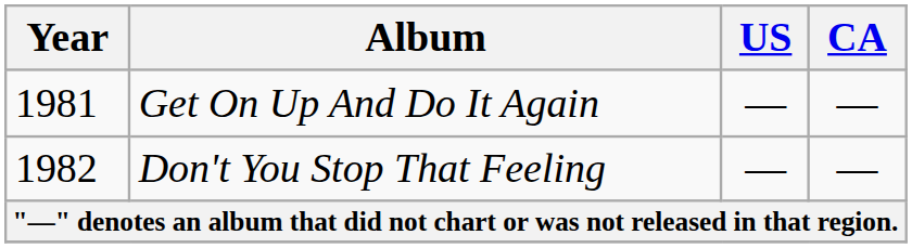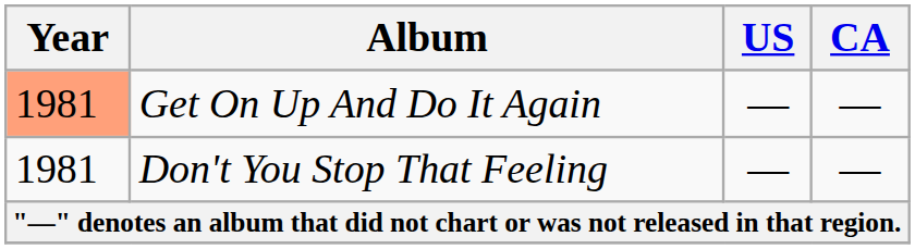 <table class="wikitable">
 <tr>
 <th>Year</th>
 <th>Album</th>
 <th><a href='#'>US</a></th>
 <th><a href='#'>CA</a></th>
 </tr>
 <tr>
-<td>1981</td>
+<td style="background: lightsalmon;">1981</td>
 <td><em>Get On Up And Do It Again</em></td>
 <td align="center">—</td>
 <td align="center">—</td>
 </tr>
 <tr>
-<td>1982</td>
+<td>1981</td>
 <td><em>Don't You Stop That Feeling</em></td>
 <td align="center">—</td>
 <td align="center">—</td>
 </tr>
 <tr>
 <th colspan="4" style="font-size: 8pt">"—" denotes an album that did not chart or was not released in that region.</th>
 </tr>
 <tr>
 </tr>
 </table>
